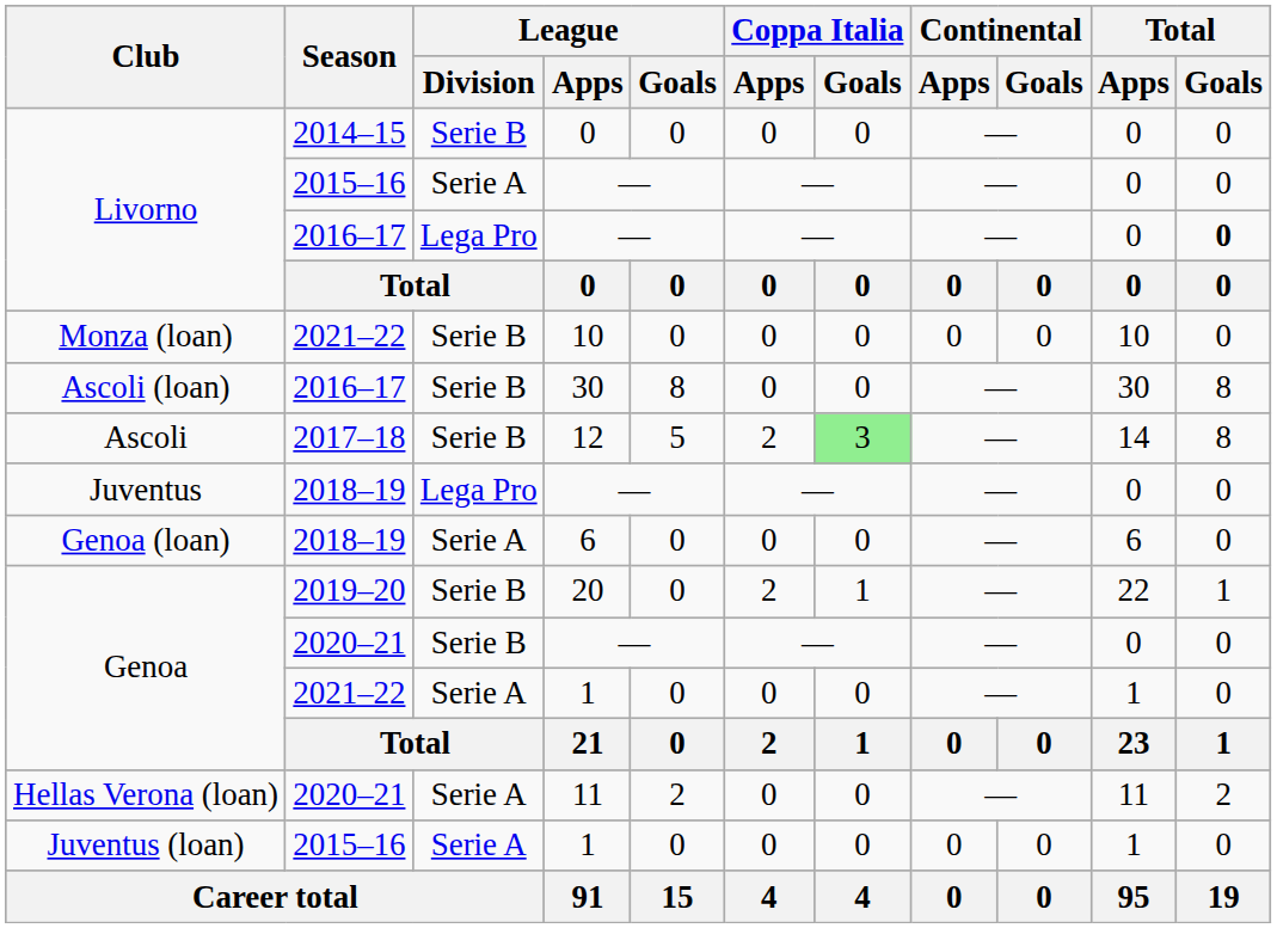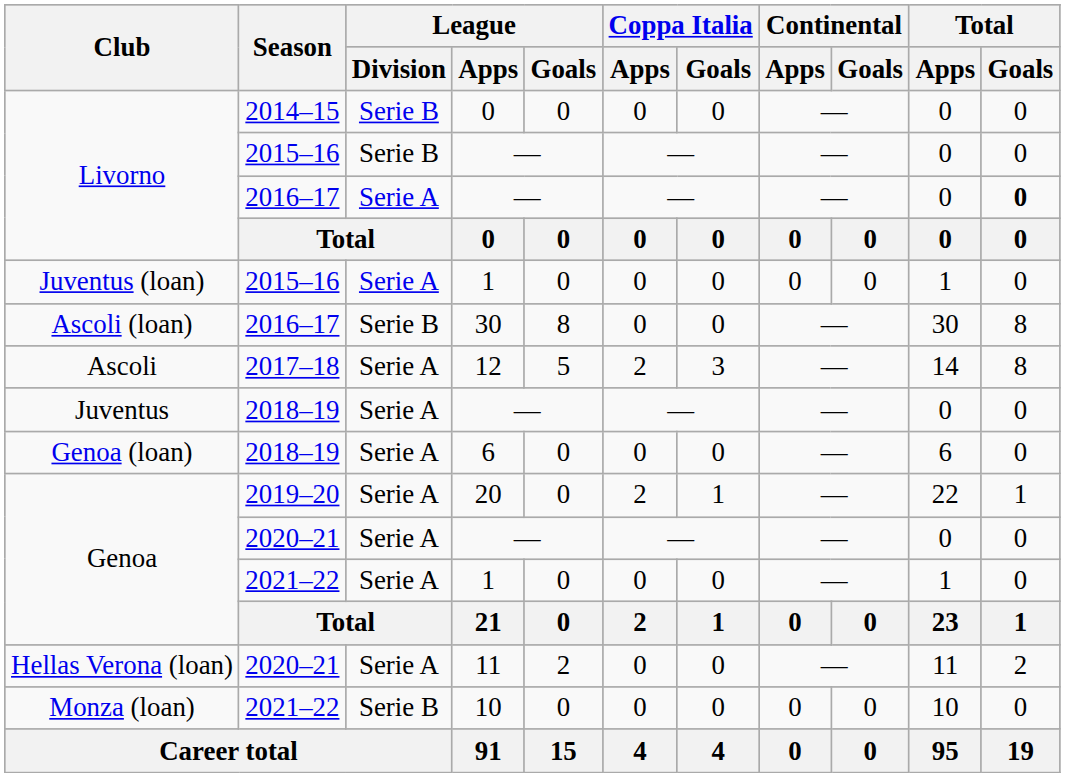 <table class="wikitable" style="text-align:center">
 <tr>
 <th rowspan="2">Club</th>
 <th rowspan="2">Season</th>
 <th colspan="3">League</th>
 <th colspan="2"><a href='#'>Coppa Italia</a></th>
 <th colspan="2">Continental</th>
 <th colspan="2">Total</th>
 </tr>
 <tr>
 <th>Division</th>
 <th>Apps</th>
 <th>Goals</th>
 <th>Apps</th>
 <th>Goals</th>
 <th>Apps</th>
 <th>Goals</th>
 <th>Apps</th>
 <th>Goals</th>
 </tr>
 <tr>
 <td rowspan="4"><a href='#'>Livorno</a></td>
 <td><a href='#'>2014–15</a></td>
 <td><a href='#'>Serie B</a></td>
 <td>0</td>
 <td>0</td>
 <td>0</td>
 <td>0</td>
 <td colspan="2">—</td>
 <td>0</td>
 <td>0</td>
 </tr>
 <tr>
 <td><a href='#'>2015–16</a></td>
-<td>Serie A</td>
+<td>Serie B</td>
 <td colspan="2">—</td>
 <td colspan="2">—</td>
 <td colspan="2">—</td>
 <td>0</td>
 <td>0</td>
 </tr>
 <tr>
 <td><a href='#'>2016–17</a></td>
-<td><a href='#'>Lega Pro</a></td>
+<td><a href='#'>Serie A</a></td>
 <td colspan="2">—</td>
 <td colspan="2">—</td>
 <td colspan="2">—</td>
 <td>0</td>
 <td><strong>0</strong></td>
 </tr>
 <tr>
 <th colspan="2">Total</th>
 <th>0</th>
 <th>0</th>
 <th>0</th>
 <th>0</th>
 <th>0</th>
 <th>0</th>
 <th>0</th>
 <th>0</th>
 </tr>
 <tr>
-<td><a href='#'>Monza</a> (loan)</td>
-<td><a href='#'>2021–22</a></td>
-<td>Serie B</td>
-<td>10</td>
+<td><a href='#'>Juventus</a> (loan)</td>
+<td><a href='#'>2015–16</a></td>
+<td><a href='#'>Serie A</a></td>
+<td>1</td>
 <td>0</td>
 <td>0</td>
 <td>0</td>
 <td>0</td>
 <td>0</td>
-<td>10</td>
+<td>1</td>
 <td>0</td>
 </tr>
 <tr>
 <td><a href='#'>Ascoli</a> (loan)</td>
 <td><a href='#'>2016–17</a></td>
 <td>Serie B</td>
 <td>30</td>
 <td>8</td>
 <td>0</td>
 <td>0</td>
 <td colspan="2">—</td>
 <td>30</td>
 <td>8</td>
 </tr>
 <tr>
 <td>Ascoli</td>
 <td><a href='#'>2017–18</a></td>
-<td>Serie B</td>
+<td>Serie A</td>
 <td>12</td>
 <td>5</td>
 <td>2</td>
-<td style="background: lightgreen;">3</td>
+<td>3</td>
 <td colspan="2">—</td>
 <td>14</td>
 <td>8</td>
 </tr>
 <tr>
 <td>Juventus</td>
 <td><a href='#'>2018–19</a></td>
-<td><a href='#'>Lega Pro</a></td>
+<td>Serie A</td>
 <td colspan="2">—</td>
 <td colspan="2">—</td>
 <td colspan="2">—</td>
 <td>0</td>
 <td>0</td>
 </tr>
 <tr>
 <td><a href='#'>Genoa</a> (loan)</td>
 <td><a href='#'>2018–19</a></td>
 <td>Serie A</td>
 <td>6</td>
 <td>0</td>
 <td>0</td>
 <td>0</td>
 <td colspan="2">—</td>
 <td>6</td>
 <td>0</td>
 </tr>
 <tr>
 <td rowspan="4">Genoa</td>
 <td><a href='#'>2019–20</a></td>
-<td>Serie B</td>
+<td>Serie A</td>
 <td>20</td>
 <td>0</td>
 <td>2</td>
 <td>1</td>
 <td colspan="2">—</td>
 <td>22</td>
 <td>1</td>
 </tr>
 <tr>
 <td><a href='#'>2020–21</a></td>
-<td>Serie B</td>
+<td>Serie A</td>
 <td colspan="2">—</td>
 <td colspan="2">—</td>
 <td colspan="2">—</td>
 <td>0</td>
 <td>0</td>
 </tr>
 <tr>
 <td><a href='#'>2021–22</a></td>
 <td>Serie A</td>
 <td>1</td>
 <td>0</td>
 <td>0</td>
 <td>0</td>
 <td colspan="2">—</td>
 <td>1</td>
 <td>0</td>
 </tr>
 <tr>
 <th colspan="2">Total</th>
 <th>21</th>
 <th>0</th>
 <th>2</th>
 <th>1</th>
 <th>0</th>
 <th>0</th>
 <th>23</th>
 <th>1</th>
 </tr>
 <tr>
 <td><a href='#'>Hellas Verona</a> (loan)</td>
 <td><a href='#'>2020–21</a></td>
 <td>Serie A</td>
 <td>11</td>
 <td>2</td>
 <td>0</td>
 <td>0</td>
 <td colspan="2">—</td>
 <td>11</td>
 <td>2</td>
 </tr>
 <tr>
-<td><a href='#'>Juventus</a> (loan)</td>
-<td><a href='#'>2015–16</a></td>
-<td><a href='#'>Serie A</a></td>
-<td>1</td>
+<td><a href='#'>Monza</a> (loan)</td>
+<td><a href='#'>2021–22</a></td>
+<td>Serie B</td>
+<td>10</td>
 <td>0</td>
 <td>0</td>
 <td>0</td>
 <td>0</td>
 <td>0</td>
-<td>1</td>
+<td>10</td>
 <td>0</td>
 </tr>
 <tr>
 <th colspan="3">Career total</th>
 <th>91</th>
 <th>15</th>
 <th>4</th>
 <th>4</th>
 <th>0</th>
 <th>0</th>
 <th>95</th>
 <th>19</th>
 </tr>
 </table>
